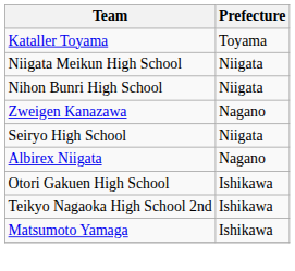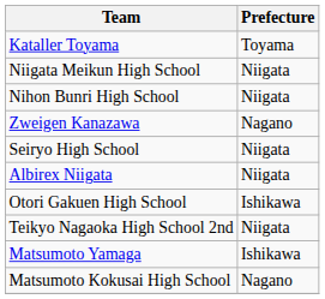 <table class="wikitable sortable">
 <tr>
 <th>Team</th>
 <th>Prefecture</th>
 </tr>
 <tr>
 <td><a href='#'>Kataller Toyama</a></td>
 <td>Toyama</td>
 </tr>
 <tr>
 <td>Niigata Meikun High School</td>
 <td>Niigata</td>
 </tr>
 <tr>
 <td>Nihon Bunri High School</td>
 <td>Niigata</td>
 </tr>
 <tr>
 <td><a href='#'>Zweigen Kanazawa</a></td>
 <td>Nagano</td>
 </tr>
 <tr>
 <td>Seiryo High School</td>
 <td>Niigata</td>
 </tr>
 <tr>
 <td><a href='#'>Albirex Niigata</a></td>
-<td>Nagano</td>
+<td>Niigata</td>
 </tr>
 <tr>
 <td>Otori Gakuen High School</td>
 <td>Ishikawa</td>
 </tr>
 <tr>
 <td>Teikyo Nagaoka High School 2nd</td>
-<td>Ishikawa</td>
+<td>Niigata</td>
 </tr>
 <tr>
 <td><a href='#'>Matsumoto Yamaga</a></td>
 <td>Ishikawa</td>
 </tr>
 <tr>
+<td>Matsumoto Kokusai High School</td>
+<td>Nagano</td>
+</tr>
+<tr>
 </tr>
 </table>
